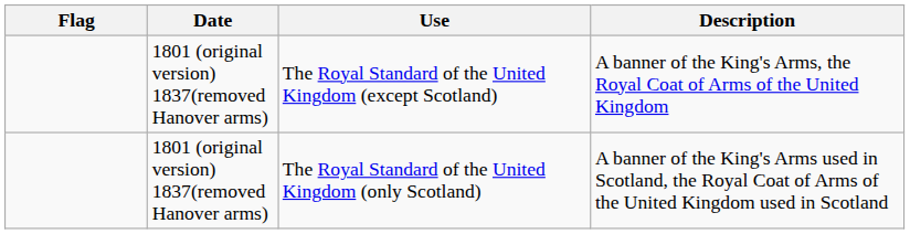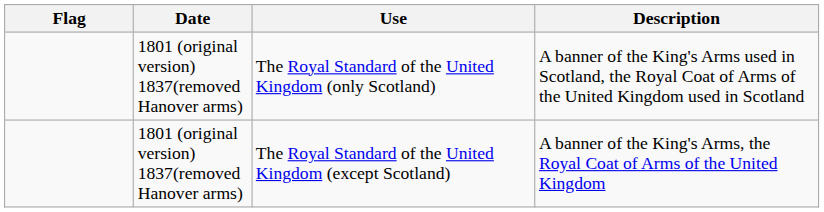 <table class="wikitable">
 <tr style="background:#efefef;">
 <th style="width:110px;">Flag</th>
 <th style="width:100px;">Date</th>
 <th style="width:250px;">Use</th>
 <th style="width:250px;">Description</th>
 </tr>
 <tr>
 <td></td>
 <td>1801 (original version) 1837(removed Hanover arms)</td>
-<td>The <a href='#'>Royal Standard</a> of the <a href='#'>United Kingdom</a> (except Scotland)</td>
-<td>A banner of the King's Arms, the <a href='#'>Royal Coat of Arms of the United Kingdom</a></td>
+<td>The <a href='#'>Royal Standard</a> of the <a href='#'>United Kingdom</a> (only Scotland)</td>
+<td>A banner of the King's Arms used in Scotland, the Royal Coat of Arms of the United Kingdom used in Scotland</td>
 </tr>
 <tr>
 <td></td>
 <td>1801 (original version) 1837(removed Hanover arms)</td>
-<td>The <a href='#'>Royal Standard</a> of the <a href='#'>United Kingdom</a> (only Scotland)</td>
-<td>A banner of the King's Arms used in Scotland, the Royal Coat of Arms of the United Kingdom used in Scotland</td>
+<td>The <a href='#'>Royal Standard</a> of the <a href='#'>United Kingdom</a> (except Scotland)</td>
+<td>A banner of the King's Arms, the <a href='#'>Royal Coat of Arms of the United Kingdom</a></td>
 </tr>
 </table>
